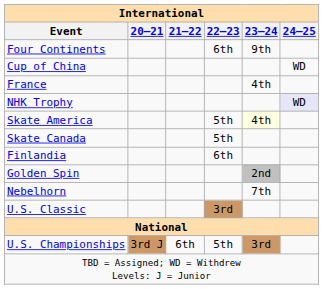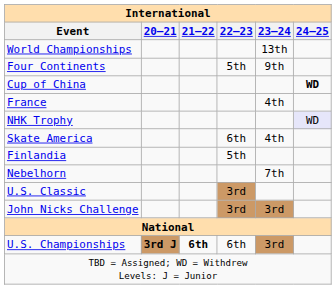 <table class="wikitable" style="text-align:center">
 <tr>
 <th style="background-color: #ffdead; " colspan=6 align=center>International</th>
 </tr>
 <tr>
 <th>Event</th>
 <th><a href='#'>20–21</a></th>
 <th><a href='#'>21–22</a></th>
 <th><a href='#'>22–23</a></th>
 <th><a href='#'>23–24</a></th>
 <th><a href='#'>24–25</a></th>
 </tr>
 <tr>
+<td align=left><a href='#'>World Championships</a></td>
+<td></td>
+<td></td>
+<td></td>
+<td>13th</td>
+<td></td>
+</tr>
+<tr>
 <td align=left><a href='#'>Four Continents</a></td>
 <td></td>
 <td></td>
-<td>6th</td>
+<td>5th</td>
 <td>9th</td>
 <td></td>
 </tr>
 <tr>
 <td align=left> <a href='#'>Cup of China</a></td>
 <td></td>
 <td></td>
 <td></td>
 <td></td>
-<td>WD</td>
+<td><strong>WD</strong></td>
 </tr>
 <tr>
 <td align=left> <a href='#'>France</a></td>
 <td></td>
 <td></td>
 <td></td>
 <td>4th</td>
 <td></td>
 </tr>
 <tr>
 <td align=left> <a href='#'>NHK Trophy</a></td>
 <td></td>
 <td></td>
 <td></td>
 <td></td>
 <td style="background: lavender;">WD</td>
 </tr>
 <tr>
 <td align=left> <a href='#'>Skate America</a></td>
 <td></td>
 <td></td>
-<td>5th</td>
-<td style="background: lightyellow;">4th</td>
-<td></td>
-</tr>
-<tr>
-<td align=left> <a href='#'>Skate Canada</a></td>
-<td></td>
-<td></td>
-<td>5th</td>
-<td></td>
+<td>6th</td>
+<td>4th</td>
 <td></td>
 </tr>
 <tr>
 <td align=left> <a href='#'>Finlandia</a></td>
 <td></td>
 <td></td>
-<td>6th</td>
+<td>5th</td>
 <td></td>
-<td></td>
-</tr>
-<tr>
-<td align=left> <a href='#'>Golden Spin</a></td>
-<td></td>
-<td></td>
-<td></td>
-<td bgcolor=silver>2nd</td>
 <td></td>
 </tr>
 <tr>
 <td align=left> <a href='#'>Nebelhorn</a></td>
 <td></td>
 <td></td>
 <td></td>
 <td>7th</td>
 <td></td>
 </tr>
 <tr>
 <td align=left> <a href='#'>U.S. Classic</a></td>
 <td></td>
 <td></td>
 <td bgcolor=cc9966>3rd</td>
 <td></td>
 <td></td>
 </tr>
 <tr>
+<td align=left><a href='#'>John Nicks Challenge</a></td>
+<td></td>
+<td></td>
+<td bgcolor=cc9966>3rd</td>
+<td bgcolor=cc9966>3rd</td>
+<td></td>
+</tr>
+<tr>
 <th style="background-color: #ffdead; " colspan=6 align=center>National</th>
 </tr>
 <tr>
 <td align=left><a href='#'>U.S. Championships</a></td>
-<td bgcolor=cc9966>3rd J</td>
+<td bgcolor=cc9966><strong>3rd J</strong></td>
+<td><strong>6th</strong></td>
 <td>6th</td>
-<td>5th</td>
 <td bgcolor=cc9966>3rd</td>
 <td></td>
 </tr>
 <tr>
 <td colspan="6" align="center"><small> TBD = Assigned; WD = Withdrew <br> Levels: J = Junior </small></td>
 </tr>
 </table>
